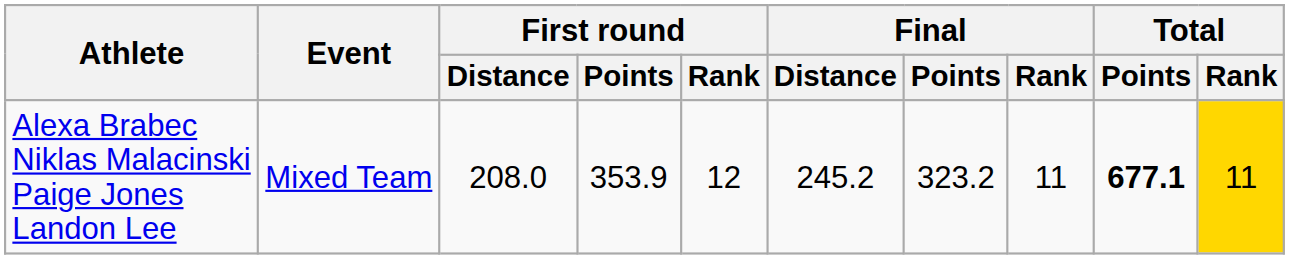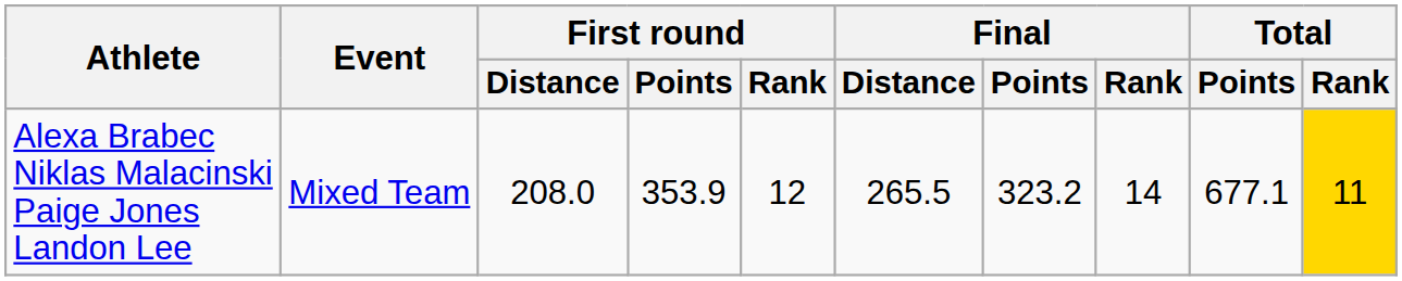 <table class="wikitable" style="font-size:90%">
 <tr>
 <th rowspan=2>Athlete</th>
 <th rowspan=2>Event</th>
 <th colspan=3>First round</th>
 <th colspan=3>Final</th>
 <th colspan=2>Total</th>
 </tr>
 <tr style="font-size:95%">
 <th>Distance</th>
 <th>Points</th>
 <th>Rank</th>
 <th>Distance</th>
 <th>Points</th>
 <th>Rank</th>
 <th>Points</th>
 <th>Rank</th>
 </tr>
 <tr align=center>
 <td align=left><a href='#'>Alexa Brabec</a><br><a href='#'>Niklas Malacinski</a><br><a href='#'>Paige Jones</a><br><a href='#'>Landon Lee</a></td>
 <td align=left><a href='#'>Mixed Team</a></td>
 <td>208.0</td>
 <td>353.9</td>
 <td>12</td>
-<td>245.2</td>
+<td>265.5</td>
 <td>323.2</td>
-<td>11</td>
-<td><strong>677.1</strong></td>
+<td>14</td>
+<td>677.1</td>
 <td style="background: gold;">11</td>
 </tr>
 </table>
